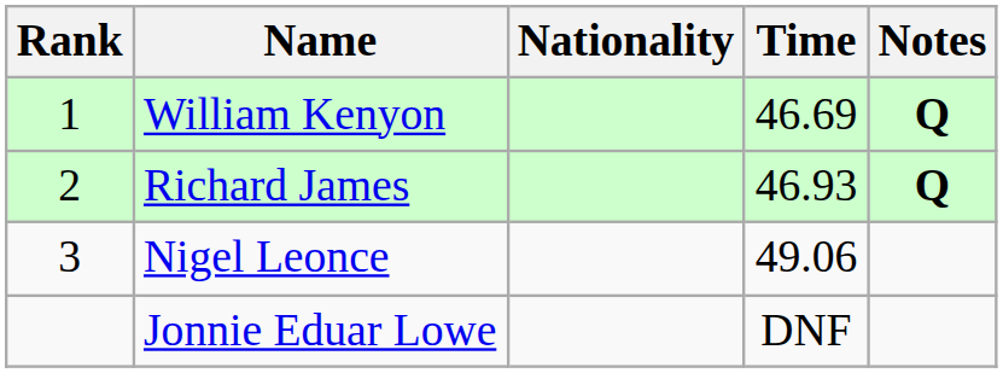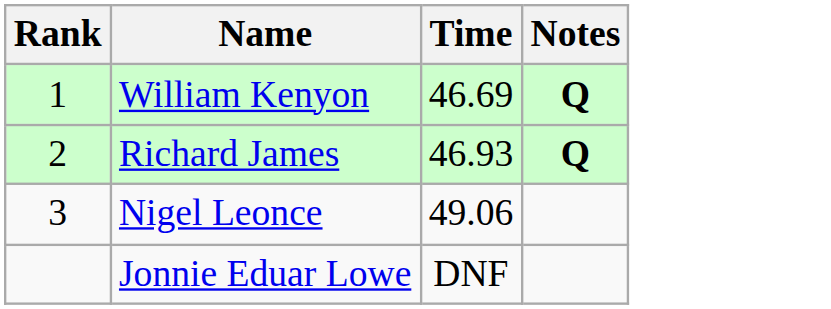 <table class="wikitable sortable" style="text-align:center">
 <tr>
 <th>Rank</th>
 <th>Name</th>
-<th>Nationality</th>
 <th>Time</th>
 <th>Notes</th>
 </tr>
 <tr bgcolor=ccffcc>
 <td align=center>1</td>
 <td align=left><a href='#'>William Kenyon</a></td>
-<td align=left></td>
 <td>46.69</td>
 <td><strong>Q</strong></td>
 </tr>
 <tr bgcolor=ccffcc>
 <td align=center>2</td>
 <td align=left><a href='#'>Richard James</a></td>
-<td align=left></td>
 <td>46.93</td>
 <td><strong>Q</strong></td>
 </tr>
 <tr>
 <td align=center>3</td>
 <td align=left><a href='#'>Nigel Leonce</a></td>
-<td align=left></td>
 <td>49.06</td>
 <td></td>
 </tr>
 <tr>
 <td align=center></td>
 <td align=left><a href='#'>Jonnie Eduar Lowe</a></td>
-<td align=left></td>
 <td>DNF</td>
 <td></td>
 </tr>
 </table>
